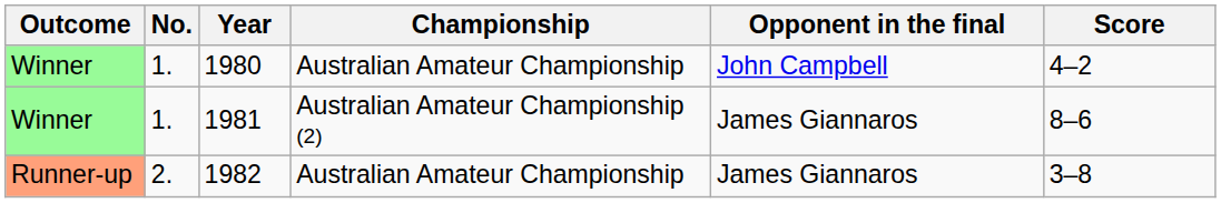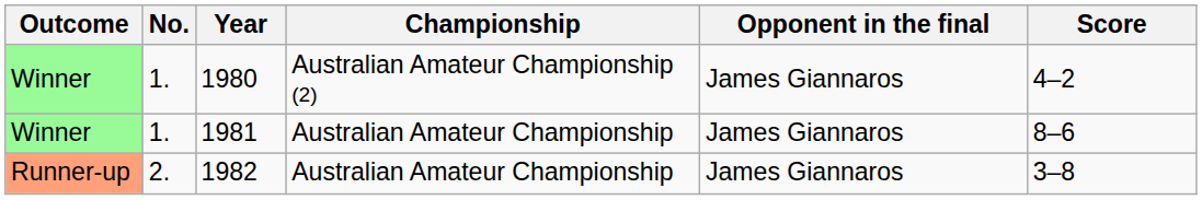 <table class="wikitable">
 <tr>
 <th width="80">Outcome</th>
 <th width="20">No.</th>
 <th width="50">Year</th>
 <th width="255">Championship</th>
 <th width="200">Opponent in the final</th>
 <th width="100">Score</th>
 </tr>
 <tr>
 <td style="background:#98FB98">Winner</td>
 <td>1.</td>
 <td>1980</td>
-<td>Australian Amateur Championship</td>
-<td> <a href='#'>John Campbell</a></td>
+<td>Australian Amateur Championship <small>(2)</small></td>
+<td> James Giannaros</td>
 <td>4–2</td>
 </tr>
 <tr>
 <td style="background:#98FB98">Winner</td>
 <td>1.</td>
 <td>1981</td>
-<td>Australian Amateur Championship <small>(2)</small></td>
+<td>Australian Amateur Championship</td>
 <td> James Giannaros</td>
 <td>8–6</td>
 </tr>
 <tr>
 <td style="background:#ffa07a;">Runner-up</td>
 <td>2.</td>
 <td>1982</td>
 <td>Australian Amateur Championship</td>
 <td> James Giannaros</td>
 <td>3–8</td>
 </tr>
 </table>
